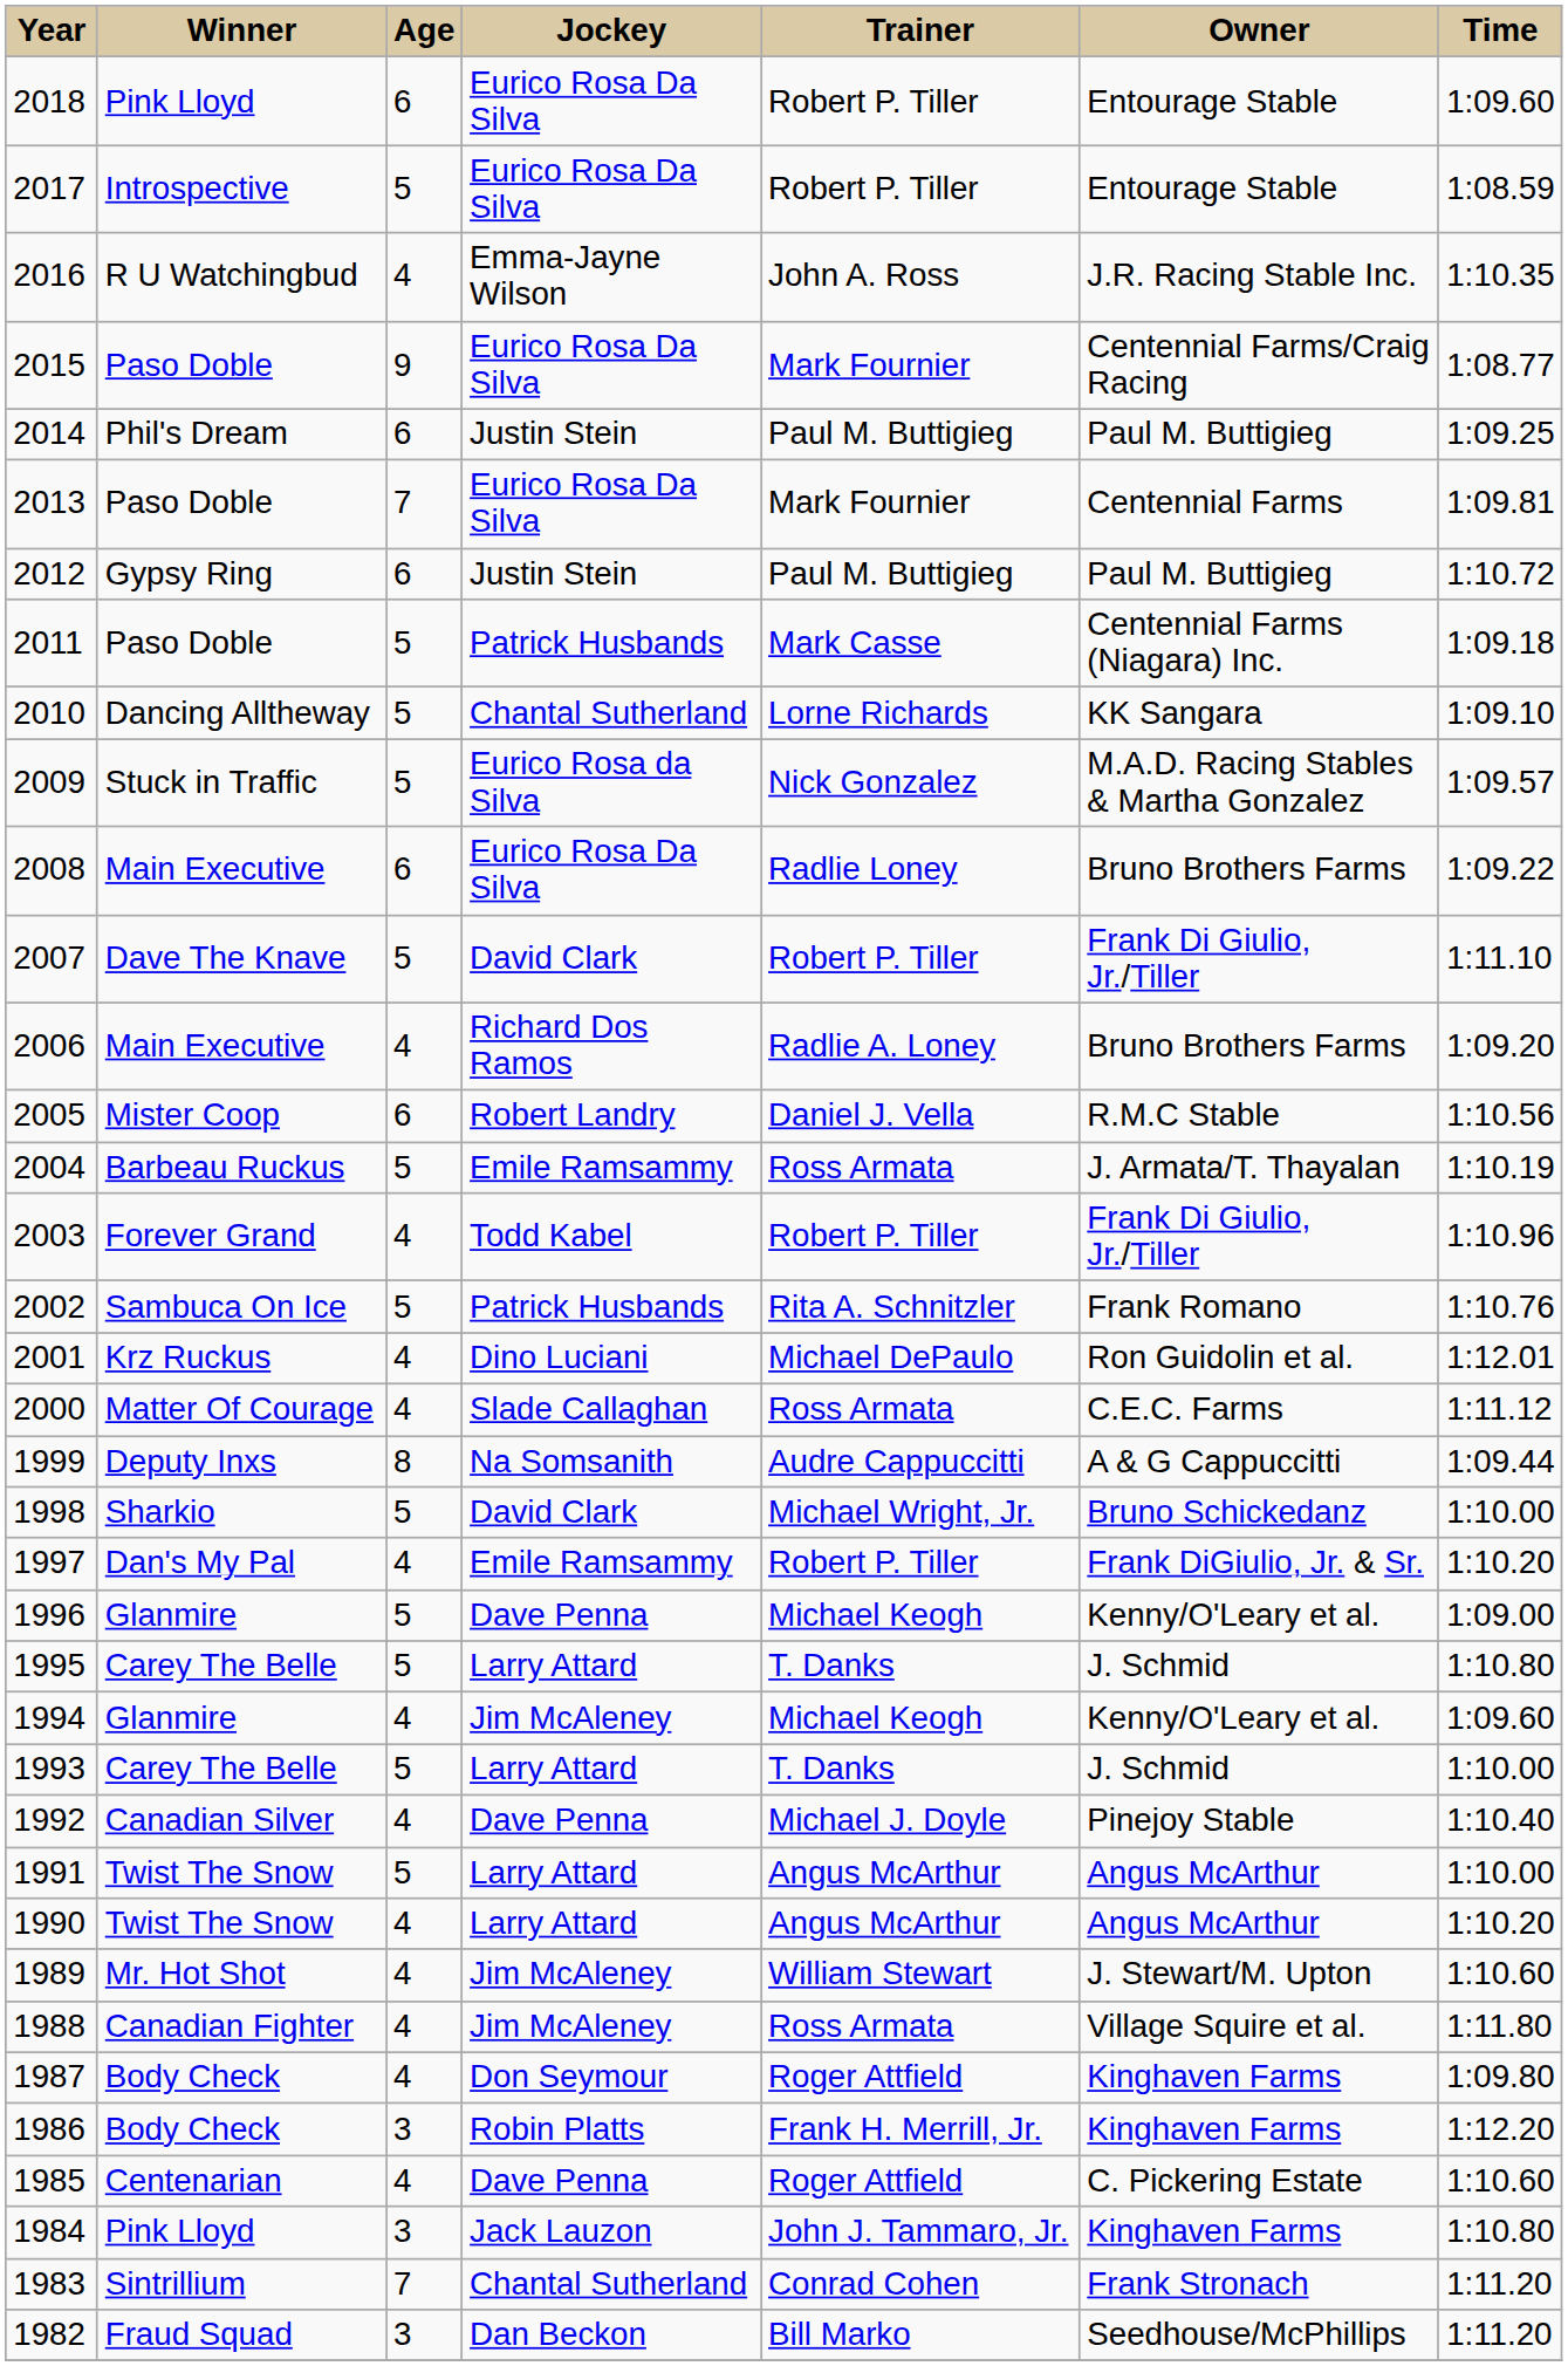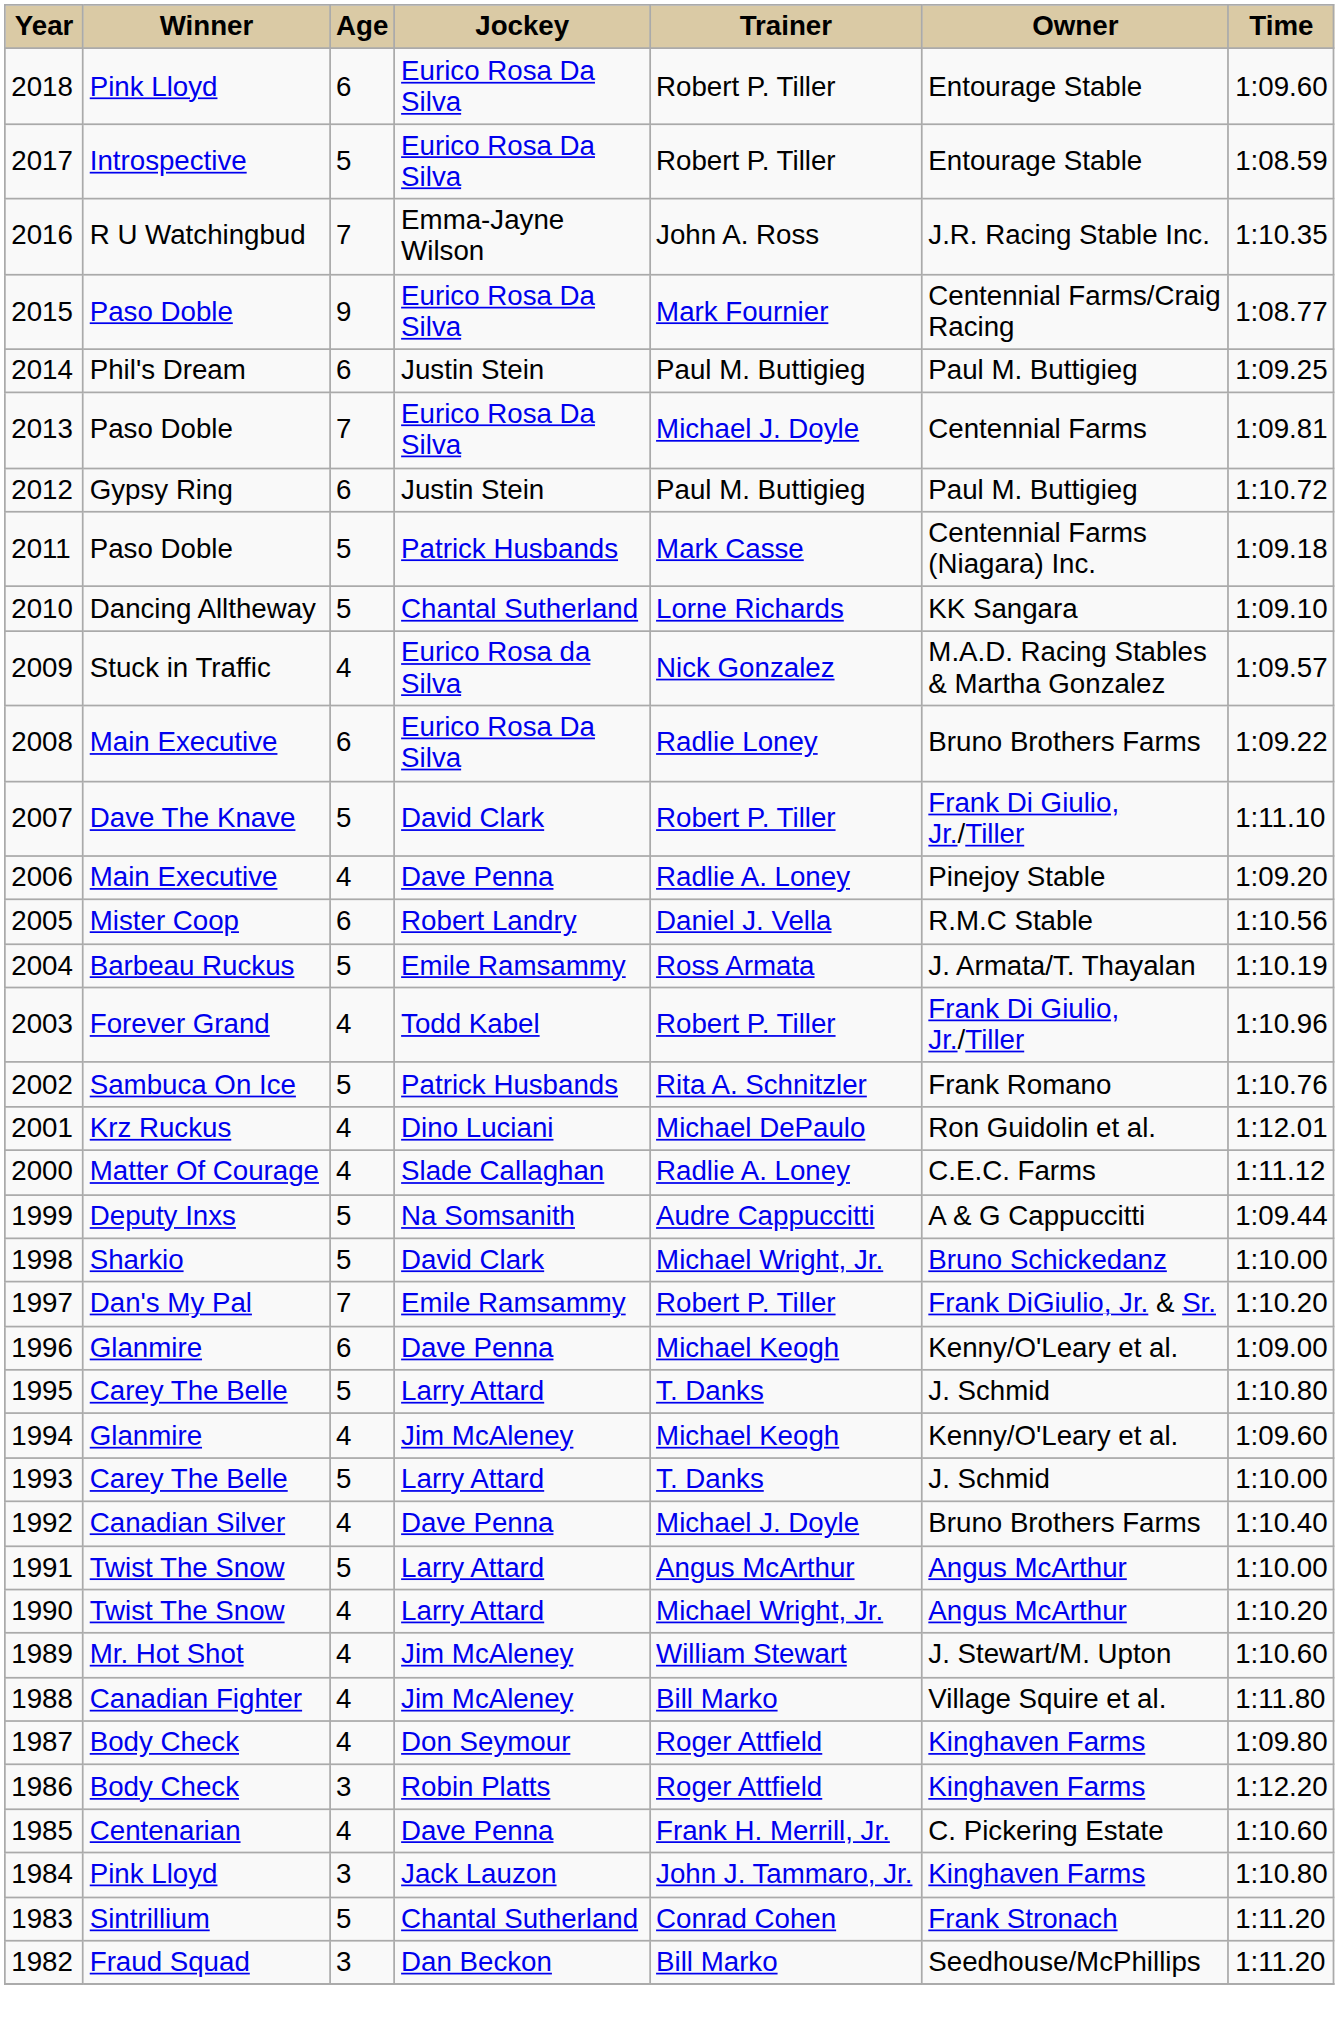 <table class="wikitable sortable">
 <tr>
 <th style="background-color:#DACAA5; width:38px">Year <br></th>
 <th style="background-color:#DACAA5; width:135px">Winner <br></th>
 <th style="background-color:#DACAA5">Age<br></th>
 <th style="background-color:#DACAA5; width:140px">Jockey <br></th>
 <th style="background-color:#DACAA5; width:150px">Trainer <br></th>
 <th style="background-color:#DACAA5; width:170px">Owner <br></th>
 <th style="background-color:#DACAA5">Time</th>
 </tr>
 <tr>
 <td>2018</td>
 <td><a href='#'>Pink Lloyd</a></td>
 <td>6</td>
 <td><a href='#'>Eurico Rosa Da Silva</a></td>
 <td>Robert P. Tiller</td>
 <td>Entourage Stable</td>
 <td>1:09.60</td>
 </tr>
 <tr>
 <td>2017</td>
 <td><a href='#'>Introspective</a></td>
 <td>5</td>
 <td><a href='#'>Eurico Rosa Da Silva</a></td>
 <td>Robert P. Tiller</td>
 <td>Entourage Stable</td>
 <td>1:08.59</td>
 </tr>
 <tr>
 <td>2016</td>
 <td>R U Watchingbud</td>
-<td>4</td>
+<td>7</td>
 <td>Emma-Jayne Wilson</td>
 <td>John A. Ross</td>
 <td>J.R. Racing Stable Inc.</td>
 <td>1:10.35</td>
 </tr>
 <tr>
 <td>2015</td>
 <td><a href='#'>Paso Doble</a></td>
 <td>9</td>
 <td><a href='#'>Eurico Rosa Da Silva</a></td>
 <td><a href='#'>Mark Fournier</a></td>
 <td>Centennial Farms/Craig Racing</td>
 <td>1:08.77</td>
 </tr>
 <tr>
 <td>2014</td>
 <td>Phil's Dream</td>
 <td>6</td>
 <td>Justin Stein</td>
 <td>Paul M. Buttigieg</td>
 <td>Paul M. Buttigieg</td>
 <td>1:09.25</td>
 </tr>
 <tr>
 <td>2013</td>
 <td>Paso Doble</td>
 <td>7</td>
 <td><a href='#'>Eurico Rosa Da Silva</a></td>
-<td>Mark Fournier</td>
+<td><a href='#'>Michael J. Doyle</a></td>
 <td>Centennial Farms</td>
 <td>1:09.81</td>
 </tr>
 <tr>
 <td>2012</td>
 <td>Gypsy Ring</td>
 <td>6</td>
 <td>Justin Stein</td>
 <td>Paul M. Buttigieg</td>
 <td>Paul M. Buttigieg</td>
 <td>1:10.72</td>
 </tr>
 <tr>
 <td>2011</td>
 <td>Paso Doble</td>
 <td>5</td>
 <td><a href='#'>Patrick Husbands</a></td>
 <td><a href='#'>Mark Casse</a></td>
 <td>Centennial Farms (Niagara) Inc.</td>
 <td>1:09.18</td>
 </tr>
 <tr>
 <td>2010</td>
 <td>Dancing Alltheway</td>
 <td>5</td>
 <td><a href='#'>Chantal Sutherland</a></td>
 <td><a href='#'>Lorne Richards</a></td>
 <td>KK Sangara</td>
 <td>1:09.10</td>
 </tr>
 <tr>
 <td>2009</td>
 <td>Stuck in Traffic</td>
-<td>5</td>
+<td>4</td>
 <td><a href='#'>Eurico Rosa da Silva</a></td>
 <td><a href='#'>Nick Gonzalez</a></td>
 <td>M.A.D. Racing Stables & Martha Gonzalez</td>
 <td>1:09.57</td>
 </tr>
 <tr>
 <td>2008</td>
 <td><a href='#'>Main Executive</a></td>
 <td>6</td>
 <td><a href='#'>Eurico Rosa Da Silva</a></td>
 <td><a href='#'>Radlie Loney</a></td>
 <td>Bruno Brothers Farms</td>
 <td>1:09.22</td>
 </tr>
 <tr>
 <td>2007</td>
 <td><a href='#'>Dave The Knave</a></td>
 <td>5</td>
 <td><a href='#'>David Clark</a></td>
 <td><a href='#'>Robert P. Tiller</a></td>
 <td><a href='#'>Frank Di Giulio, Jr.</a>/<a href='#'>Tiller</a></td>
 <td>1:11.10</td>
 </tr>
 <tr>
 <td>2006</td>
 <td><a href='#'>Main Executive</a></td>
 <td>4</td>
-<td><a href='#'>Richard Dos Ramos</a></td>
+<td><a href='#'>Dave Penna</a></td>
 <td><a href='#'>Radlie A. Loney</a></td>
-<td>Bruno Brothers Farms</td>
+<td>Pinejoy Stable</td>
 <td>1:09.20</td>
 </tr>
 <tr>
 <td>2005</td>
 <td><a href='#'>Mister Coop</a></td>
 <td>6</td>
 <td><a href='#'>Robert Landry</a></td>
 <td><a href='#'>Daniel J. Vella</a></td>
 <td>R.M.C Stable</td>
 <td>1:10.56</td>
 </tr>
 <tr>
 <td>2004</td>
 <td><a href='#'>Barbeau Ruckus</a></td>
 <td>5</td>
 <td><a href='#'>Emile Ramsammy</a></td>
 <td><a href='#'>Ross Armata</a></td>
 <td>J. Armata/T. Thayalan</td>
 <td>1:10.19</td>
 </tr>
 <tr>
 <td>2003</td>
 <td><a href='#'>Forever Grand</a></td>
 <td>4</td>
 <td><a href='#'>Todd Kabel</a></td>
 <td><a href='#'>Robert P. Tiller</a></td>
 <td><a href='#'>Frank Di Giulio, Jr.</a>/<a href='#'>Tiller</a></td>
 <td>1:10.96</td>
 </tr>
 <tr>
 <td>2002</td>
 <td><a href='#'>Sambuca On Ice</a></td>
 <td>5</td>
 <td><a href='#'>Patrick Husbands</a></td>
 <td><a href='#'>Rita A. Schnitzler</a></td>
 <td>Frank Romano</td>
 <td>1:10.76</td>
 </tr>
 <tr>
 <td>2001</td>
 <td><a href='#'>Krz Ruckus</a></td>
 <td>4</td>
 <td><a href='#'>Dino Luciani</a></td>
 <td><a href='#'>Michael DePaulo</a></td>
 <td>Ron Guidolin et al.</td>
 <td>1:12.01</td>
 </tr>
 <tr>
 <td>2000</td>
 <td><a href='#'>Matter Of Courage</a></td>
 <td>4</td>
 <td><a href='#'>Slade Callaghan</a></td>
-<td><a href='#'>Ross Armata</a></td>
+<td><a href='#'>Radlie A. Loney</a></td>
 <td>C.E.C. Farms</td>
 <td>1:11.12</td>
 </tr>
 <tr>
 <td>1999</td>
 <td><a href='#'>Deputy Inxs</a></td>
-<td>8</td>
+<td>5</td>
 <td><a href='#'>Na Somsanith</a></td>
 <td><a href='#'>Audre Cappuccitti</a></td>
 <td>A & G Cappuccitti</td>
 <td>1:09.44</td>
 </tr>
 <tr>
 <td>1998</td>
 <td><a href='#'>Sharkio</a></td>
 <td>5</td>
 <td><a href='#'>David Clark</a></td>
 <td><a href='#'>Michael Wright, Jr.</a></td>
 <td><a href='#'>Bruno Schickedanz</a></td>
 <td>1:10.00</td>
 </tr>
 <tr>
 <td>1997</td>
 <td><a href='#'>Dan's My Pal</a></td>
-<td>4</td>
+<td>7</td>
 <td><a href='#'>Emile Ramsammy</a></td>
 <td><a href='#'>Robert P. Tiller</a></td>
 <td><a href='#'>Frank DiGiulio, Jr.</a> & <a href='#'>Sr.</a></td>
 <td>1:10.20</td>
 </tr>
 <tr>
 <td>1996</td>
 <td><a href='#'>Glanmire</a></td>
-<td>5</td>
+<td>6</td>
 <td><a href='#'>Dave Penna</a></td>
 <td><a href='#'>Michael Keogh</a></td>
 <td>Kenny/O'Leary et al.</td>
 <td>1:09.00</td>
 </tr>
 <tr>
 <td>1995</td>
 <td><a href='#'>Carey The Belle</a></td>
 <td>5</td>
 <td><a href='#'>Larry Attard</a></td>
 <td><a href='#'>T. Danks</a></td>
 <td>J. Schmid</td>
 <td>1:10.80</td>
 </tr>
 <tr>
 <td>1994</td>
 <td><a href='#'>Glanmire</a></td>
 <td>4</td>
 <td><a href='#'>Jim McAleney</a></td>
 <td><a href='#'>Michael Keogh</a></td>
 <td>Kenny/O'Leary et al.</td>
 <td>1:09.60</td>
 </tr>
 <tr>
 <td>1993</td>
 <td><a href='#'>Carey The Belle</a></td>
 <td>5</td>
 <td><a href='#'>Larry Attard</a></td>
 <td><a href='#'>T. Danks</a></td>
 <td>J. Schmid</td>
 <td>1:10.00</td>
 </tr>
 <tr>
 <td>1992</td>
 <td><a href='#'>Canadian Silver</a></td>
 <td>4</td>
 <td><a href='#'>Dave Penna</a></td>
 <td><a href='#'>Michael J. Doyle</a></td>
-<td>Pinejoy Stable</td>
+<td>Bruno Brothers Farms</td>
 <td>1:10.40</td>
 </tr>
 <tr>
 <td>1991</td>
 <td><a href='#'>Twist The Snow</a></td>
 <td>5</td>
 <td><a href='#'>Larry Attard</a></td>
 <td><a href='#'>Angus McArthur</a></td>
 <td><a href='#'>Angus McArthur</a></td>
 <td>1:10.00</td>
 </tr>
 <tr>
 <td>1990</td>
 <td><a href='#'>Twist The Snow</a></td>
 <td>4</td>
 <td><a href='#'>Larry Attard</a></td>
-<td><a href='#'>Angus McArthur</a></td>
+<td><a href='#'>Michael Wright, Jr.</a></td>
 <td><a href='#'>Angus McArthur</a></td>
 <td>1:10.20</td>
 </tr>
 <tr>
 <td>1989</td>
 <td><a href='#'>Mr. Hot Shot</a></td>
 <td>4</td>
 <td><a href='#'>Jim McAleney</a></td>
 <td><a href='#'>William Stewart</a></td>
 <td>J. Stewart/M. Upton</td>
 <td>1:10.60</td>
 </tr>
 <tr>
 <td>1988</td>
 <td><a href='#'>Canadian Fighter</a></td>
 <td>4</td>
 <td><a href='#'>Jim McAleney</a></td>
-<td><a href='#'>Ross Armata</a></td>
+<td><a href='#'>Bill Marko</a></td>
 <td>Village Squire et al.</td>
 <td>1:11.80</td>
 </tr>
 <tr>
 <td>1987</td>
 <td><a href='#'>Body Check</a></td>
 <td>4</td>
 <td><a href='#'>Don Seymour</a></td>
 <td><a href='#'>Roger Attfield</a></td>
 <td><a href='#'>Kinghaven Farms</a></td>
 <td>1:09.80</td>
 </tr>
 <tr>
 <td>1986</td>
 <td><a href='#'>Body Check</a></td>
 <td>3</td>
 <td><a href='#'>Robin Platts</a></td>
-<td><a href='#'>Frank H. Merrill, Jr.</a></td>
+<td><a href='#'>Roger Attfield</a></td>
 <td><a href='#'>Kinghaven Farms</a></td>
 <td>1:12.20</td>
 </tr>
 <tr>
 <td>1985</td>
 <td><a href='#'>Centenarian</a></td>
 <td>4</td>
 <td><a href='#'>Dave Penna</a></td>
-<td><a href='#'>Roger Attfield</a></td>
+<td><a href='#'>Frank H. Merrill, Jr.</a></td>
 <td>C. Pickering Estate</td>
 <td>1:10.60</td>
 </tr>
 <tr>
 <td>1984</td>
 <td><a href='#'>Pink Lloyd</a></td>
 <td>3</td>
 <td><a href='#'>Jack Lauzon</a></td>
 <td><a href='#'>John J. Tammaro, Jr.</a></td>
 <td><a href='#'>Kinghaven Farms</a></td>
 <td>1:10.80</td>
 </tr>
 <tr>
 <td>1983</td>
 <td><a href='#'>Sintrillium</a></td>
-<td>7</td>
+<td>5</td>
 <td><a href='#'>Chantal Sutherland</a></td>
 <td><a href='#'>Conrad Cohen</a></td>
 <td><a href='#'>Frank Stronach</a></td>
 <td>1:11.20</td>
 </tr>
 <tr>
 <td>1982</td>
 <td><a href='#'>Fraud Squad</a></td>
 <td>3</td>
 <td><a href='#'>Dan Beckon</a></td>
 <td><a href='#'>Bill Marko</a></td>
 <td>Seedhouse/McPhillips</td>
 <td>1:11.20</td>
 </tr>
 <tr>
 </tr>
 </table>
